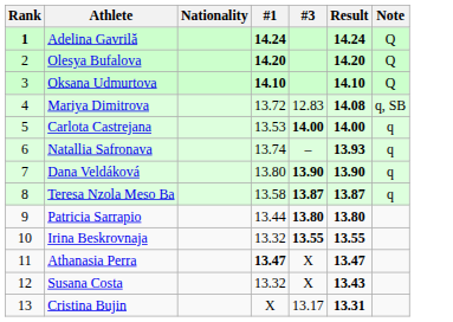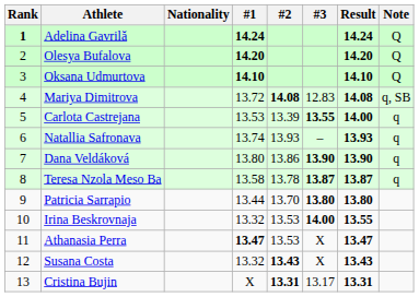 <table class="wikitable" style="text-align:center">
 <tr>
 <th>Rank</th>
 <th>Athlete</th>
 <th>Nationality</th>
 <th>#1</th>
+<th>#2</th>
 <th>#3</th>
 <th>Result</th>
 <th>Note</th>
 </tr>
 <tr bgcolor=ccffcc>
 <td><strong>1</strong></td>
 <td align=left><a href='#'>Adelina Gavrilă</a></td>
 <td align=left></td>
 <td><strong>14.24</strong></td>
 <td></td>
+<td></td>
 <td><strong>14.24</strong></td>
 <td>Q</td>
 </tr>
 <tr bgcolor=ccffcc>
 <td>2</td>
 <td align=left><a href='#'>Olesya Bufalova</a></td>
 <td align=left></td>
 <td><strong>14.20</strong></td>
+<td></td>
 <td></td>
 <td><strong>14.20</strong></td>
 <td>Q</td>
 </tr>
 <tr bgcolor=ccffcc>
 <td>3</td>
 <td align=left><a href='#'>Oksana Udmurtova</a></td>
 <td align=left></td>
 <td><strong>14.10</strong></td>
 <td></td>
+<td></td>
 <td><strong>14.10</strong></td>
 <td>Q</td>
 </tr>
 <tr bgcolor=ddffdd>
 <td>4</td>
 <td align=left><a href='#'>Mariya Dimitrova</a></td>
 <td align=left></td>
 <td>13.72</td>
+<td><strong>14.08</strong></td>
 <td>12.83</td>
 <td><strong>14.08</strong></td>
 <td>q, SB</td>
 </tr>
 <tr bgcolor=ddffdd>
 <td>5</td>
 <td align=left><a href='#'>Carlota Castrejana</a></td>
 <td align=left></td>
 <td>13.53</td>
-<td><strong>14.00</strong></td>
+<td>13.39</td>
+<td><strong>13.55</strong></td>
 <td><strong>14.00</strong></td>
 <td>q</td>
 </tr>
 <tr bgcolor=ddffdd>
 <td>6</td>
 <td align=left><a href='#'>Natallia Safronava</a></td>
 <td align=left></td>
 <td>13.74</td>
+<td>13.93</td>
 <td>–</td>
 <td><strong>13.93</strong></td>
 <td>q</td>
 </tr>
 <tr bgcolor=ddffdd>
 <td>7</td>
 <td align=left><a href='#'>Dana Veldáková</a></td>
 <td align=left></td>
 <td>13.80</td>
+<td>13.86</td>
 <td><strong>13.90</strong></td>
 <td><strong>13.90</strong></td>
 <td>q</td>
 </tr>
 <tr bgcolor=ddffdd>
 <td>8</td>
 <td align=left><a href='#'>Teresa Nzola Meso Ba</a></td>
 <td align=left></td>
 <td>13.58</td>
+<td>13.78</td>
 <td><strong>13.87</strong></td>
 <td><strong>13.87</strong></td>
 <td>q</td>
 </tr>
 <tr>
 <td>9</td>
 <td align=left><a href='#'>Patricia Sarrapio</a></td>
 <td align=left></td>
 <td>13.44</td>
+<td>13.70</td>
 <td><strong>13.80</strong></td>
 <td><strong>13.80</strong></td>
 <td></td>
 </tr>
 <tr>
 <td>10</td>
 <td align=left><a href='#'>Irina Beskrovnaja</a></td>
 <td align=left></td>
 <td>13.32</td>
-<td><strong>13.55</strong></td>
+<td>13.53</td>
+<td><strong>14.00</strong></td>
 <td><strong>13.55</strong></td>
 <td></td>
 </tr>
 <tr>
 <td>11</td>
 <td align=left><a href='#'>Athanasia Perra</a></td>
 <td align=left></td>
 <td><strong>13.47</strong></td>
+<td>13.53</td>
 <td>X</td>
 <td><strong>13.47</strong></td>
 <td></td>
 </tr>
 <tr>
 <td>12</td>
 <td align=left><a href='#'>Susana Costa</a></td>
 <td align=left></td>
 <td>13.32</td>
+<td><strong>13.43</strong></td>
 <td>X</td>
 <td><strong>13.43</strong></td>
 <td></td>
 </tr>
 <tr>
 <td>13</td>
 <td align=left><a href='#'>Cristina Bujin</a></td>
 <td align=left></td>
 <td>X</td>
+<td><strong>13.31</strong></td>
 <td>13.17</td>
 <td><strong>13.31</strong></td>
 <td></td>
 </tr>
 </table>
